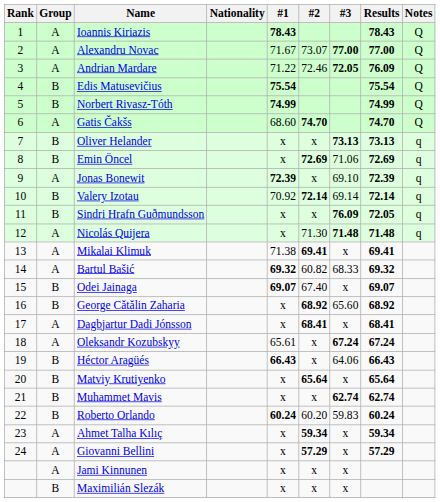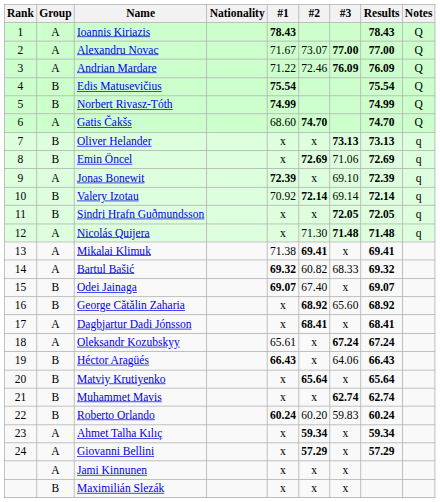 <table class="wikitable sortable" style="text-align:center">
 <tr>
 <th>Rank</th>
 <th>Group</th>
 <th>Name</th>
 <th>Nationality</th>
 <th>#1</th>
 <th>#2</th>
 <th>#3</th>
 <th>Results</th>
 <th>Notes</th>
 </tr>
 <tr bgcolor=ccffcc>
 <td>1</td>
 <td>A</td>
 <td align=left><a href='#'>Ioannis Kiriazis</a></td>
 <td align=left></td>
 <td><strong>78.43</strong></td>
 <td></td>
 <td></td>
 <td><strong>78.43</strong></td>
 <td>Q</td>
 </tr>
 <tr bgcolor=ccffcc>
 <td>2</td>
 <td>A</td>
 <td align=left><a href='#'>Alexandru Novac</a></td>
 <td align=left></td>
 <td>71.67</td>
 <td>73.07</td>
 <td><strong>77.00</strong></td>
 <td><strong>77.00</strong></td>
 <td>Q</td>
 </tr>
 <tr bgcolor=ccffcc>
 <td>3</td>
 <td>A</td>
 <td align=left><a href='#'>Andrian Mardare</a></td>
 <td align=left></td>
 <td>71.22</td>
 <td>72.46</td>
-<td><strong>72.05</strong></td>
+<td><strong>76.09</strong></td>
 <td><strong>76.09</strong></td>
 <td>Q</td>
 </tr>
 <tr bgcolor=ccffcc>
 <td>4</td>
 <td>B</td>
 <td align=left><a href='#'>Edis Matusevičius</a></td>
 <td align=left></td>
 <td><strong>75.54</strong></td>
 <td></td>
 <td></td>
 <td><strong>75.54</strong></td>
 <td>Q</td>
 </tr>
 <tr bgcolor=ccffcc>
 <td>5</td>
 <td>B</td>
 <td align=left><a href='#'>Norbert Rivasz-Tóth</a></td>
 <td align=left></td>
 <td><strong>74.99</strong></td>
 <td></td>
 <td></td>
 <td><strong>74.99</strong></td>
 <td>Q</td>
 </tr>
 <tr bgcolor=ccffcc>
 <td>6</td>
 <td>A</td>
 <td align=left><a href='#'>Gatis Čakšs</a></td>
 <td align=left></td>
 <td>68.60</td>
 <td><strong>74.70</strong></td>
 <td></td>
 <td><strong>74.70</strong></td>
 <td>Q</td>
 </tr>
 <tr bgcolor=ddffdd>
 <td>7</td>
 <td>B</td>
 <td align=left><a href='#'>Oliver Helander</a></td>
 <td align=left></td>
 <td>x</td>
 <td>x</td>
 <td><strong>73.13</strong></td>
 <td><strong>73.13</strong></td>
 <td>q</td>
 </tr>
 <tr bgcolor=ddffdd>
 <td>8</td>
 <td>B</td>
 <td align=left><a href='#'>Emin Öncel</a></td>
 <td align=left></td>
 <td>x</td>
 <td><strong>72.69</strong></td>
 <td>71.06</td>
 <td><strong>72.69</strong></td>
 <td>q</td>
 </tr>
 <tr bgcolor=ddffdd>
 <td>9</td>
 <td>A</td>
 <td align=left><a href='#'>Jonas Bonewit</a></td>
 <td align=left></td>
 <td><strong>72.39</strong></td>
 <td>x</td>
 <td>69.10</td>
 <td><strong>72.39</strong></td>
 <td>q</td>
 </tr>
 <tr bgcolor=ddffdd>
 <td>10</td>
 <td>B</td>
 <td align=left><a href='#'>Valery Izotau</a></td>
 <td align=left></td>
 <td>70.92</td>
 <td><strong>72.14</strong></td>
 <td>69.14</td>
 <td><strong>72.14</strong></td>
 <td>q</td>
 </tr>
 <tr bgcolor=ddffdd>
 <td>11</td>
 <td>B</td>
 <td align=left><a href='#'>Sindri Hrafn Guðmundsson</a></td>
 <td align=left></td>
 <td>x</td>
 <td>x</td>
-<td><strong>76.09</strong></td>
+<td><strong>72.05</strong></td>
 <td><strong>72.05</strong></td>
 <td>q</td>
 </tr>
 <tr bgcolor=ddffdd>
 <td>12</td>
 <td>A</td>
 <td align=left><a href='#'>Nicolás Quijera</a></td>
 <td align=left></td>
 <td>x</td>
 <td>71.30</td>
 <td><strong>71.48</strong></td>
 <td><strong>71.48</strong></td>
 <td>q</td>
 </tr>
 <tr>
 <td>13</td>
 <td>A</td>
 <td align=left><a href='#'>Mikalai Klimuk</a></td>
 <td align=left></td>
 <td>71.38</td>
 <td><strong>69.41</strong></td>
 <td>x</td>
 <td><strong>69.41</strong></td>
 <td></td>
 </tr>
 <tr>
 <td>14</td>
 <td>A</td>
 <td align=left><a href='#'>Bartul Bašić</a></td>
 <td align=left></td>
 <td><strong>69.32</strong></td>
 <td>60.82</td>
 <td>68.33</td>
 <td><strong>69.32</strong></td>
 <td></td>
 </tr>
 <tr>
 <td>15</td>
 <td>B</td>
 <td align=left><a href='#'>Odei Jainaga</a></td>
 <td align=left></td>
 <td><strong>69.07</strong></td>
 <td>67.40</td>
 <td>x</td>
 <td><strong>69.07</strong></td>
 <td></td>
 </tr>
 <tr>
 <td>16</td>
 <td>B</td>
 <td align=left><a href='#'>George Cătălin Zaharia</a></td>
 <td align=left></td>
 <td>x</td>
 <td><strong>68.92</strong></td>
 <td>65.60</td>
 <td><strong>68.92</strong></td>
 <td></td>
 </tr>
 <tr>
 <td>17</td>
 <td>A</td>
 <td align=left><a href='#'>Dagbjartur Dadi Jónsson</a></td>
 <td align=left></td>
 <td>x</td>
 <td><strong>68.41</strong></td>
 <td>x</td>
 <td><strong>68.41</strong></td>
 <td></td>
 </tr>
 <tr>
 <td>18</td>
 <td>A</td>
 <td align=left><a href='#'>Oleksandr Kozubskyy</a></td>
 <td align=left></td>
 <td>65.61</td>
 <td>x</td>
 <td><strong>67.24</strong></td>
 <td><strong>67.24</strong></td>
 <td></td>
 </tr>
 <tr>
 <td>19</td>
 <td>B</td>
 <td align=left><a href='#'>Héctor Aragüés</a></td>
 <td align=left></td>
 <td><strong>66.43</strong></td>
 <td>x</td>
 <td>64.06</td>
 <td><strong>66.43</strong></td>
 <td></td>
 </tr>
 <tr>
 <td>20</td>
 <td>B</td>
 <td align=left><a href='#'>Matviy Krutiyenko</a></td>
 <td align=left></td>
 <td>x</td>
 <td><strong>65.64</strong></td>
 <td>x</td>
 <td><strong>65.64</strong></td>
 <td></td>
 </tr>
 <tr>
 <td>21</td>
 <td>B</td>
 <td align=left><a href='#'>Muhammet Mavis</a></td>
 <td align=left></td>
 <td>x</td>
 <td>x</td>
 <td><strong>62.74</strong></td>
 <td><strong>62.74</strong></td>
 <td></td>
 </tr>
 <tr>
 <td>22</td>
 <td>B</td>
 <td align=left><a href='#'>Roberto Orlando</a></td>
 <td align=left></td>
 <td><strong>60.24</strong></td>
 <td>60.20</td>
 <td>59.83</td>
 <td><strong>60.24</strong></td>
 <td></td>
 </tr>
 <tr>
 <td>23</td>
 <td>A</td>
 <td align=left><a href='#'>Ahmet Talha Kılıç</a></td>
 <td align=left></td>
 <td>x</td>
 <td><strong>59.34</strong></td>
 <td>x</td>
 <td><strong>59.34</strong></td>
 <td></td>
 </tr>
 <tr>
 <td>24</td>
 <td>A</td>
 <td align=left><a href='#'>Giovanni Bellini</a></td>
 <td align=left></td>
 <td>x</td>
 <td><strong>57.29</strong></td>
 <td>x</td>
 <td><strong>57.29</strong></td>
 <td></td>
 </tr>
 <tr>
 <td></td>
 <td>A</td>
 <td align=left><a href='#'>Jami Kinnunen</a></td>
 <td align=left></td>
 <td>x</td>
 <td>x</td>
 <td>x</td>
 <td><strong></strong></td>
 <td></td>
 </tr>
 <tr>
 <td></td>
 <td>B</td>
 <td align=left><a href='#'>Maximilián Slezák</a></td>
 <td align=left></td>
 <td>x</td>
 <td>x</td>
 <td>x</td>
 <td><strong></strong></td>
 <td></td>
 </tr>
 </table>
